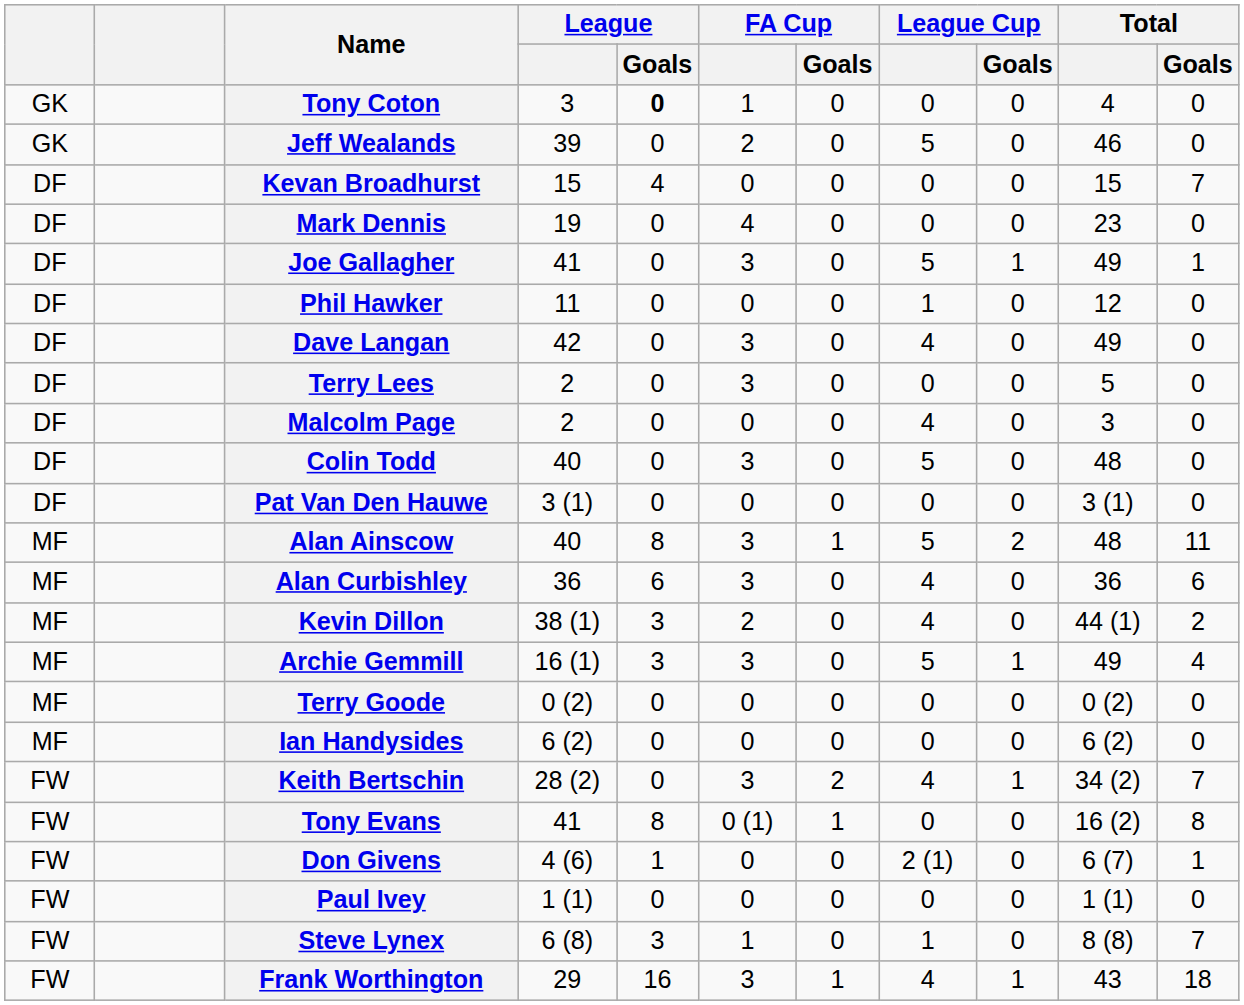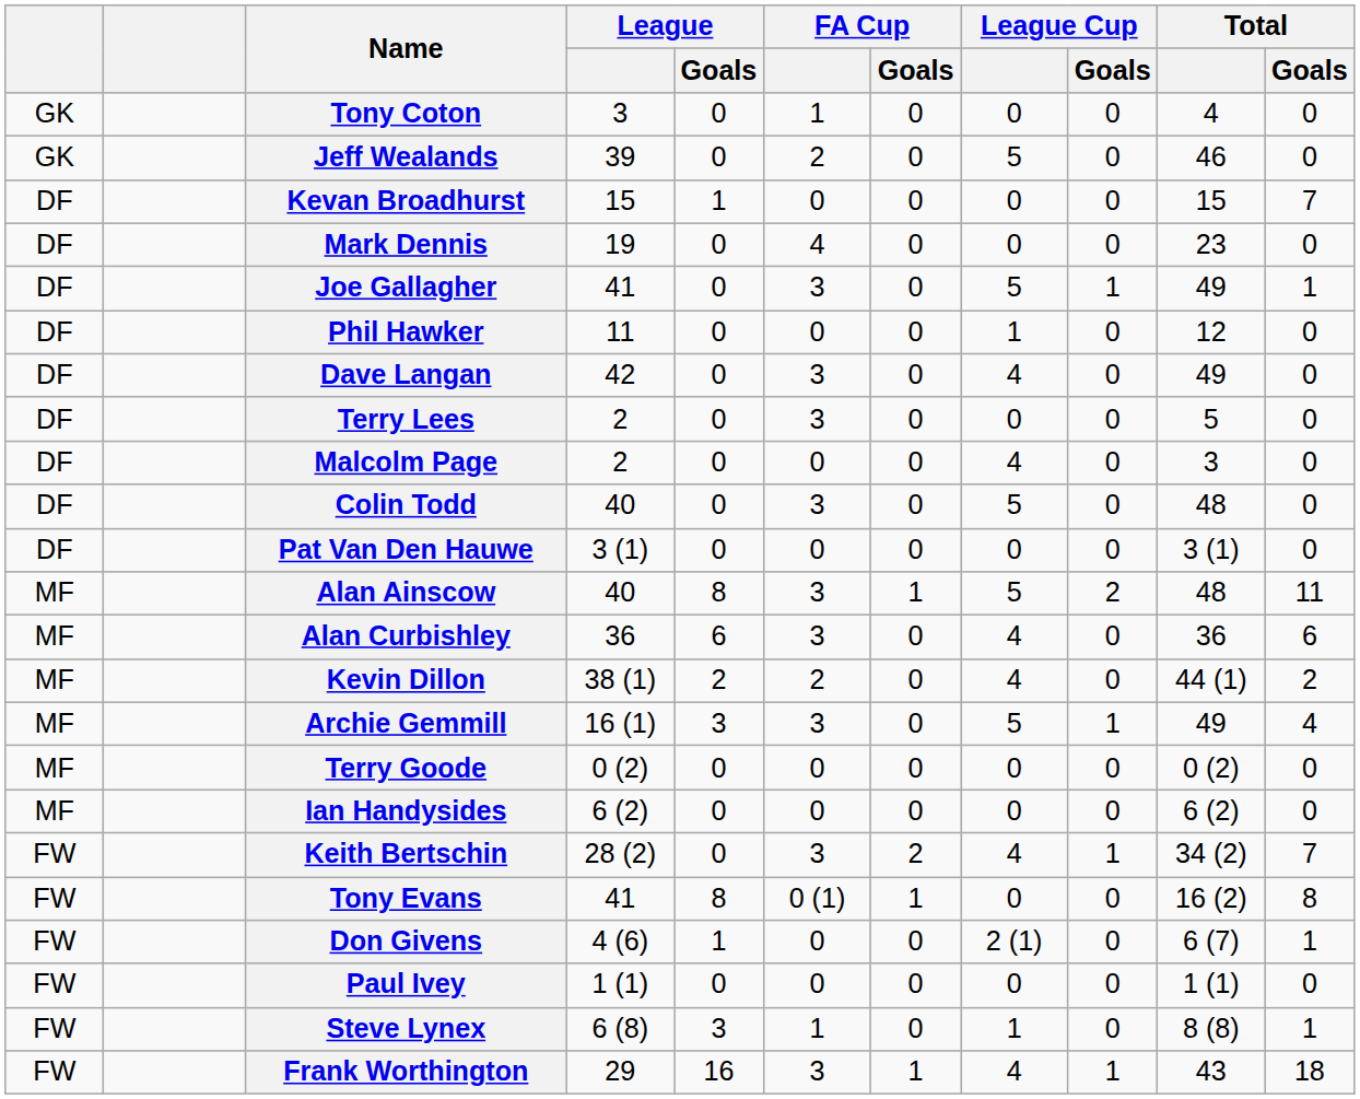 <table class="wikitable plainrowheaders" style="text-align:center;">
 <tr>
 <th rowspan="2" scope="col" width="50"></th>
 <th rowspan="2" scope="col" width="75"></th>
 <th rowspan="2" scope="col" width="180" scope=col>Name</th>
 <th colspan="2"><a href='#'>League</a></th>
 <th colspan="2"><a href='#'>FA Cup</a></th>
 <th colspan="2"><a href='#'>League Cup</a></th>
 <th colspan="2">Total</th>
 </tr>
 <tr>
 <th scope="col" width="55"></th>
 <th scope="col" width="45">Goals</th>
 <th scope="col" width="55"></th>
 <th scope="col" width="45">Goals</th>
 <th scope="col" width="55"></th>
 <th scope="col" width="45">Goals</th>
 <th scope="col" width="55"></th>
 <th scope="col" width="45">Goals</th>
 </tr>
 <tr>
 <td>GK</td>
 <td></td>
 <th scope="row"><a href='#'>Tony Coton</a></th>
 <td>3</td>
-<td><strong>0</strong></td>
+<td>0</td>
 <td>1</td>
 <td>0</td>
 <td>0</td>
 <td>0</td>
 <td>4</td>
 <td>0</td>
 </tr>
 <tr>
 <td>GK</td>
 <td></td>
 <th scope="row"><a href='#'>Jeff Wealands</a></th>
 <td>39</td>
 <td>0</td>
 <td>2</td>
 <td>0</td>
 <td>5</td>
 <td>0</td>
 <td>46</td>
 <td>0</td>
 </tr>
 <tr>
 <td>DF</td>
 <td></td>
 <th scope="row"><a href='#'>Kevan Broadhurst</a></th>
 <td>15</td>
-<td>4</td>
+<td>1</td>
 <td>0</td>
 <td>0</td>
 <td>0</td>
 <td>0</td>
 <td>15</td>
 <td>7</td>
 </tr>
 <tr>
 <td>DF</td>
 <td></td>
 <th scope="row"><a href='#'>Mark Dennis</a></th>
 <td>19</td>
 <td>0</td>
 <td>4</td>
 <td>0</td>
 <td>0</td>
 <td>0</td>
 <td>23</td>
 <td>0</td>
 </tr>
 <tr>
 <td>DF</td>
 <td></td>
 <th scope="row"><a href='#'>Joe Gallagher</a></th>
 <td>41</td>
 <td>0</td>
 <td>3</td>
 <td>0</td>
 <td>5</td>
 <td>1</td>
 <td>49</td>
 <td>1</td>
 </tr>
 <tr>
 <td>DF</td>
 <td></td>
 <th scope="row"><a href='#'>Phil Hawker</a></th>
 <td>11</td>
 <td>0</td>
 <td>0</td>
 <td>0</td>
 <td>1</td>
 <td>0</td>
 <td>12</td>
 <td>0</td>
 </tr>
 <tr>
 <td>DF</td>
 <td></td>
 <th scope="row"><a href='#'>Dave Langan</a></th>
 <td>42</td>
 <td>0</td>
 <td>3</td>
 <td>0</td>
 <td>4</td>
 <td>0</td>
 <td>49</td>
 <td>0</td>
 </tr>
 <tr>
 <td>DF</td>
 <td></td>
 <th scope="row"><a href='#'>Terry Lees</a></th>
 <td>2</td>
 <td>0</td>
 <td>3</td>
 <td>0</td>
 <td>0</td>
 <td>0</td>
 <td>5</td>
 <td>0</td>
 </tr>
 <tr>
 <td>DF</td>
 <td></td>
 <th scope="row"><a href='#'>Malcolm Page</a></th>
 <td>2</td>
 <td>0</td>
 <td>0</td>
 <td>0</td>
 <td>4</td>
 <td>0</td>
 <td>3</td>
 <td>0</td>
 </tr>
 <tr>
 <td>DF</td>
 <td></td>
 <th scope="row"><a href='#'>Colin Todd</a></th>
 <td>40</td>
 <td>0</td>
 <td>3</td>
 <td>0</td>
 <td>5</td>
 <td>0</td>
 <td>48</td>
 <td>0</td>
 </tr>
 <tr>
 <td>DF</td>
 <td></td>
 <th scope="row"><a href='#'>Pat Van Den Hauwe</a></th>
 <td>3 (1)</td>
 <td>0</td>
 <td>0</td>
 <td>0</td>
 <td>0</td>
 <td>0</td>
 <td>3 (1)</td>
 <td>0</td>
 </tr>
 <tr>
 <td>MF</td>
 <td></td>
 <th scope="row"><a href='#'>Alan Ainscow</a></th>
 <td>40</td>
 <td>8</td>
 <td>3</td>
 <td>1</td>
 <td>5</td>
 <td>2</td>
 <td>48</td>
 <td>11</td>
 </tr>
 <tr>
 <td>MF</td>
 <td></td>
 <th scope="row"><a href='#'>Alan Curbishley</a></th>
 <td>36</td>
 <td>6</td>
 <td>3</td>
 <td>0</td>
 <td>4</td>
 <td>0</td>
 <td>36</td>
 <td>6</td>
 </tr>
 <tr>
 <td>MF</td>
 <td></td>
 <th scope="row"><a href='#'>Kevin Dillon</a></th>
 <td>38 (1)</td>
-<td>3</td>
+<td>2</td>
 <td>2</td>
 <td>0</td>
 <td>4</td>
 <td>0</td>
 <td>44 (1)</td>
 <td>2</td>
 </tr>
 <tr>
 <td>MF</td>
 <td></td>
 <th scope="row"><a href='#'>Archie Gemmill</a></th>
 <td>16 (1)</td>
 <td>3</td>
 <td>3</td>
 <td>0</td>
 <td>5</td>
 <td>1</td>
 <td>49</td>
 <td>4</td>
 </tr>
 <tr>
 <td>MF</td>
 <td></td>
 <th scope="row"><a href='#'>Terry Goode</a></th>
 <td>0 (2)</td>
 <td>0</td>
 <td>0</td>
 <td>0</td>
 <td>0</td>
 <td>0</td>
 <td>0 (2)</td>
 <td>0</td>
 </tr>
 <tr>
 <td>MF</td>
 <td></td>
 <th scope="row"><a href='#'>Ian Handysides</a></th>
 <td>6 (2)</td>
 <td>0</td>
 <td>0</td>
 <td>0</td>
 <td>0</td>
 <td>0</td>
 <td>6 (2)</td>
 <td>0</td>
 </tr>
 <tr>
 <td>FW</td>
 <td></td>
 <th scope="row"><a href='#'>Keith Bertschin</a></th>
 <td>28 (2)</td>
 <td>0</td>
 <td>3</td>
 <td>2</td>
 <td>4</td>
 <td>1</td>
 <td>34 (2)</td>
 <td>7</td>
 </tr>
 <tr>
 <td>FW</td>
 <td></td>
 <th scope="row"><a href='#'>Tony Evans</a></th>
 <td>41</td>
 <td>8</td>
 <td>0 (1)</td>
 <td>1</td>
 <td>0</td>
 <td>0</td>
 <td>16 (2)</td>
 <td>8</td>
 </tr>
 <tr>
 <td>FW</td>
 <td></td>
 <th scope="row"><a href='#'>Don Givens</a> </th>
 <td>4 (6)</td>
 <td>1</td>
 <td>0</td>
 <td>0</td>
 <td>2 (1)</td>
 <td>0</td>
 <td>6 (7)</td>
 <td>1</td>
 </tr>
 <tr>
 <td>FW</td>
 <td></td>
 <th scope="row"><a href='#'>Paul Ivey</a></th>
 <td>1 (1)</td>
 <td>0</td>
 <td>0</td>
 <td>0</td>
 <td>0</td>
 <td>0</td>
 <td>1 (1)</td>
 <td>0</td>
 </tr>
 <tr>
 <td>FW</td>
 <td></td>
 <th scope="row"><a href='#'>Steve Lynex</a> </th>
 <td>6 (8)</td>
 <td>3</td>
 <td>1</td>
 <td>0</td>
 <td>1</td>
 <td>0</td>
 <td>8 (8)</td>
-<td>7</td>
+<td>1</td>
 </tr>
 <tr>
 <td>FW</td>
 <td></td>
 <th scope="row"><a href='#'>Frank Worthington</a></th>
 <td>29</td>
 <td>16</td>
 <td>3</td>
 <td>1</td>
 <td>4</td>
 <td>1</td>
 <td>43</td>
 <td>18</td>
 </tr>
 </table>
